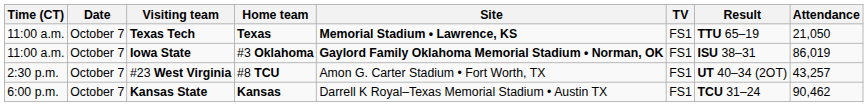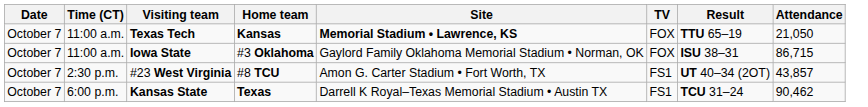 <table class="wikitable" style="font-size:95%;">
 <tr>
+<th>Date</th>
 <th>Time (CT)</th>
-<th>Date</th>
 <th>Visiting team</th>
 <th>Home team</th>
 <th>Site</th>
 <th>TV</th>
 <th>Result</th>
 <th>Attendance</th>
 </tr>
 <tr bgcolor=>
+<td>October 7</td>
 <td>11:00 a.m.</td>
-<td>October 7</td>
 <td><strong>Texas Tech</strong></td>
-<td><strong>Texas</strong></td>
+<td><strong>Kansas</strong></td>
 <td><strong>Memorial Stadium • Lawrence, KS</strong></td>
-<td>FS1</td>
+<td>FOX</td>
 <td><strong>TTU</strong> 65–19</td>
 <td>21,050</td>
 </tr>
 <tr bgcolor=>
+<td>October 7</td>
 <td>11:00 a.m.</td>
-<td>October 7</td>
 <td><strong>Iowa State</strong></td>
 <td>#3 <strong>Oklahoma</strong></td>
-<td><strong>Gaylord Family Oklahoma Memorial Stadium • Norman, OK</strong></td>
-<td>FS1</td>
+<td>Gaylord Family Oklahoma Memorial Stadium • Norman, OK</td>
+<td>FOX</td>
 <td><strong>ISU</strong> 38–31</td>
-<td>86,019</td>
+<td>86,715</td>
 </tr>
 <tr bgcolor=>
+<td>October 7</td>
 <td>2:30 p.m.</td>
-<td>October 7</td>
 <td>#23 <strong>West Virginia</strong></td>
 <td>#8 <strong>TCU</strong></td>
 <td>Amon G. Carter Stadium • Fort Worth, TX</td>
 <td>FS1</td>
 <td><strong>UT</strong> 40–34 (2OT)</td>
-<td>43,257</td>
+<td>43,857</td>
 </tr>
 <tr bgcolor=>
+<td>October 7</td>
 <td>6:00 p.m.</td>
-<td>October 7</td>
 <td><strong>Kansas State</strong></td>
-<td><strong>Kansas</strong></td>
+<td><strong>Texas</strong></td>
 <td>Darrell K Royal–Texas Memorial Stadium • Austin TX</td>
 <td>FS1</td>
 <td><strong>TCU</strong> 31–24</td>
 <td>90,462</td>
 </tr>
 </table>
